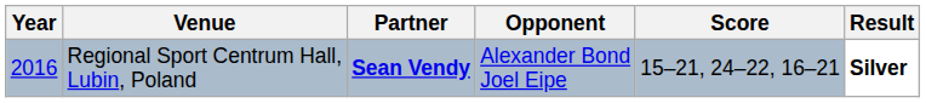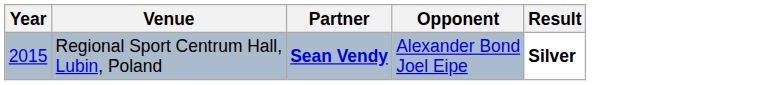 <table class="sortable wikitable" style="font-size: 90%;">
 <tr>
 <th>Year</th>
 <th>Venue</th>
 <th>Partner</th>
 <th>Opponent</th>
-<th>Score</th>
 <th>Result</th>
 </tr>
 <tr style="background:#AABBCC">
-<td align="center"><a href='#'>2016</a></td>
+<td align="center"><a href='#'>2015</a></td>
 <td align="left">Regional Sport Centrum Hall,<br><a href='#'>Lubin</a>, Poland</td>
 <td align="left"><strong> <a href='#'>Sean Vendy</a></strong></td>
 <td align="left"> <a href='#'>Alexander Bond</a><br> <a href='#'>Joel Eipe</a></td>
-<td align="left">15–21, 24–22, 16–21</td>
 <td style="text-align:left; background:white"> <strong>Silver</strong></td>
 </tr>
 </table>
